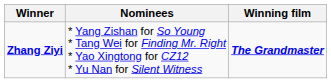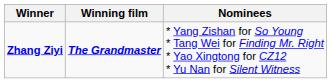 <table class="wikitable">
 <tr>
 <th>Winner</th>
+<th>Winning film</th>
 <th>Nominees</th>
-<th>Winning film</th>
 </tr>
 <tr>
 <td><strong><a href='#'>Zhang Ziyi</a></strong></td>
+<td><strong><em><a href='#'>The Grandmaster</a></em></strong></td>
 <td>* <a href='#'>Yang Zishan</a> for <em><a href='#'>So Young</a></em><br> * <a href='#'>Tang Wei</a> for <em><a href='#'>Finding Mr. Right</a></em><br> * <a href='#'>Yao Xingtong</a> for <em><a href='#'>CZ12</a></em><br> * <a href='#'>Yu Nan</a> for <em><a href='#'>Silent Witness</a></em></td>
-<td><strong><em><a href='#'>The Grandmaster</a></em></strong></td>
 </tr>
 </table>
